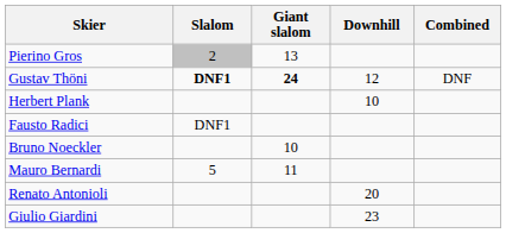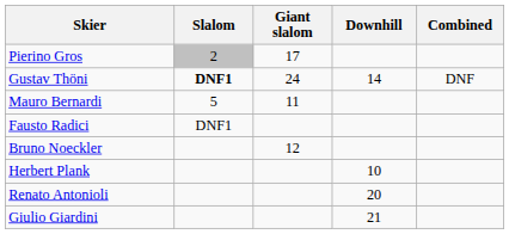 <table class="wikitable" width=550px style="font-size:100%; text-align:center;">
 <tr>
 <th width=250px>Skier</th>
 <th width=100px>Slalom</th>
 <th width=100px>Giant slalom</th>
 <th width=100px>Downhill</th>
 <th width=100px>Combined</th>
 </tr>
 <tr>
 <td align=left><a href='#'>Pierino Gros</a></td>
 <td bgcolor=silver>2</td>
-<td>13</td>
+<td>17</td>
 <td></td>
 <td></td>
 </tr>
 <tr>
 <td align=left><a href='#'>Gustav Thöni</a></td>
 <td><strong>DNF1</strong></td>
-<td><strong>24</strong></td>
-<td>12</td>
+<td>24</td>
+<td>14</td>
 <td>DNF</td>
 </tr>
 <tr>
-<td align=left><a href='#'>Herbert Plank</a></td>
+<td align=left><a href='#'>Mauro Bernardi</a></td>
+<td>5</td>
+<td>11</td>
 <td></td>
-<td></td>
-<td>10</td>
 <td></td>
 </tr>
 <tr>
 <td align=left><a href='#'>Fausto Radici</a></td>
 <td>DNF1</td>
 <td></td>
 <td></td>
 <td></td>
 </tr>
 <tr>
 <td align=left><a href='#'>Bruno Noeckler</a></td>
 <td></td>
-<td>10</td>
+<td>12</td>
 <td></td>
 <td></td>
 </tr>
 <tr>
-<td align=left><a href='#'>Mauro Bernardi</a></td>
-<td>5</td>
-<td>11</td>
+<td align=left><a href='#'>Herbert Plank</a></td>
 <td></td>
+<td></td>
+<td>10</td>
 <td></td>
 </tr>
 <tr>
 <td align=left><a href='#'>Renato Antonioli</a></td>
 <td></td>
 <td></td>
 <td>20</td>
 <td></td>
 </tr>
 <tr>
 <td align=left><a href='#'>Giulio Giardini</a></td>
 <td></td>
 <td></td>
-<td>23</td>
+<td>21</td>
 <td></td>
 </tr>
 </table>
